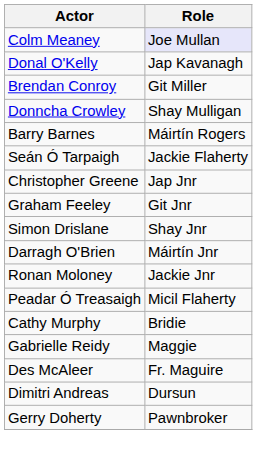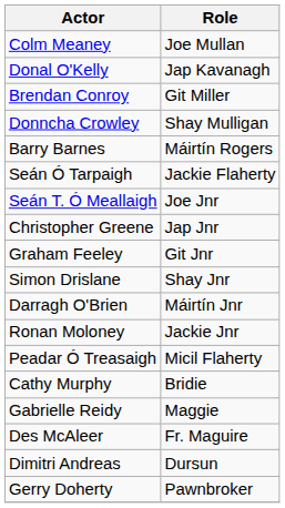 <table class="wikitable">
 <tr>
 <th>Actor</th>
 <th>Role</th>
 </tr>
 <tr>
 <td><a href='#'>Colm Meaney</a></td>
-<td style="background: lavender;">Joe Mullan</td>
+<td>Joe Mullan</td>
 </tr>
 <tr>
 <td><a href='#'>Donal O'Kelly</a></td>
 <td>Jap Kavanagh</td>
 </tr>
 <tr>
 <td><a href='#'>Brendan Conroy</a></td>
 <td>Git Miller</td>
 </tr>
 <tr>
 <td><a href='#'>Donncha Crowley</a></td>
 <td>Shay Mulligan</td>
 </tr>
 <tr>
 <td>Barry Barnes</td>
 <td>Máirtín Rogers</td>
 </tr>
 <tr>
 <td>Seán Ó Tarpaigh</td>
 <td>Jackie Flaherty</td>
+</tr>
+<tr>
+<td><a href='#'>Seán T. Ó Meallaigh</a></td>
+<td>Joe Jnr</td>
 </tr>
 <tr>
 <td>Christopher Greene</td>
 <td>Jap Jnr</td>
 </tr>
 <tr>
 <td>Graham Feeley</td>
 <td>Git Jnr</td>
 </tr>
 <tr>
 <td>Simon Drislane</td>
 <td>Shay Jnr</td>
 </tr>
 <tr>
 <td>Darragh O'Brien</td>
 <td>Máirtín Jnr</td>
 </tr>
 <tr>
 <td>Ronan Moloney</td>
 <td>Jackie Jnr</td>
 </tr>
 <tr>
 <td>Peadar Ó Treasaigh</td>
 <td>Micil Flaherty</td>
 </tr>
 <tr>
 <td>Cathy Murphy</td>
 <td>Bridie</td>
 </tr>
 <tr>
 <td>Gabrielle Reidy</td>
 <td>Maggie</td>
 </tr>
 <tr>
 <td>Des McAleer</td>
 <td>Fr. Maguire</td>
 </tr>
 <tr>
 <td>Dimitri Andreas</td>
 <td>Dursun</td>
 </tr>
 <tr>
 <td>Gerry Doherty</td>
 <td>Pawnbroker</td>
 </tr>
 <tr>
 </tr>
 </table>
